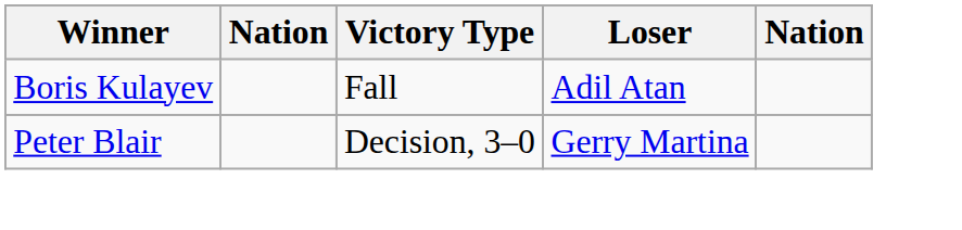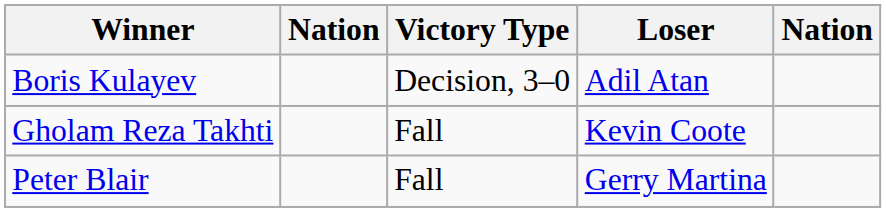 <table class="wikitable sortable" style="text-align:left;">
 <tr>
 <th>Winner</th>
 <th>Nation</th>
 <th>Victory Type</th>
 <th>Loser</th>
 <th>Nation</th>
 </tr>
 <tr>
 <td><a href='#'>Boris Kulayev</a></td>
 <td></td>
+<td>Decision, 3–0</td>
+<td><a href='#'>Adil Atan</a></td>
+<td></td>
+</tr>
+<tr>
+<td><a href='#'>Gholam Reza Takhti</a></td>
+<td></td>
 <td>Fall</td>
-<td><a href='#'>Adil Atan</a></td>
+<td><a href='#'>Kevin Coote</a></td>
 <td></td>
 </tr>
 <tr>
 <td><a href='#'>Peter Blair</a></td>
 <td></td>
-<td>Decision, 3–0</td>
+<td>Fall</td>
 <td><a href='#'>Gerry Martina</a></td>
 <td></td>
 </tr>
 </table>
